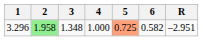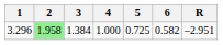 <table class="wikitable">
 <tr>
 <th>1</th>
 <th>2</th>
 <th>3</th>
 <th>4</th>
 <th>5</th>
 <th>6</th>
 <th>R</th>
 </tr>
 <tr>
 <td>3.296</td>
 <td style="background: lightgreen;">1.958</td>
-<td>1.348</td>
+<td>1.384</td>
 <td>1.000</td>
-<td style="background: lightsalmon;">0.725</td>
+<td>0.725</td>
 <td>0.582</td>
 <td>–2.951</td>
 </tr>
 </table>
